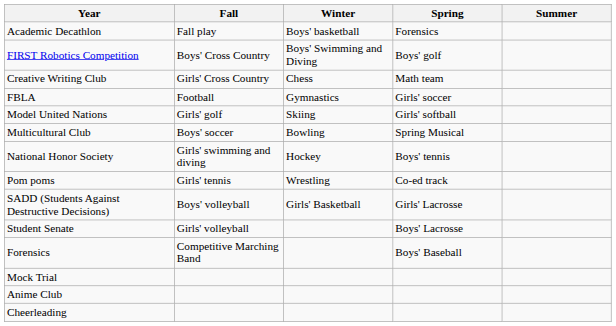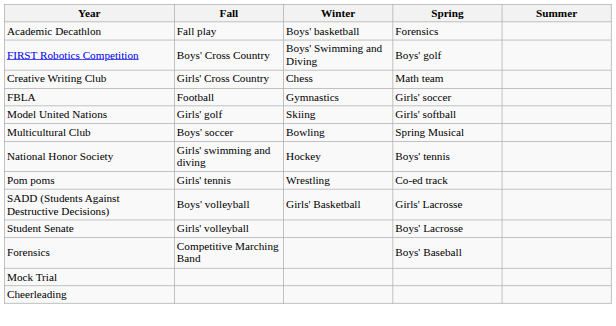 <table class="wikitable" style="text-align:left">
 <tr>
 <th width=28%>Year</th>
 <th width=18%>Fall</th>
 <th width=18%>Winter</th>
 <th width=18%>Spring</th>
 <th width=18%>Summer</th>
 </tr>
 <tr>
 <td>Academic Decathlon</td>
 <td>Fall play</td>
 <td>Boys' basketball</td>
 <td>Forensics</td>
 <td></td>
 </tr>
 <tr>
 <td><a href='#'>FIRST Robotics Competition</a></td>
 <td>Boys' Cross Country</td>
 <td>Boys' Swimming and Diving</td>
 <td>Boys' golf</td>
 <td></td>
 </tr>
 <tr>
 <td>Creative Writing Club</td>
 <td>Girls' Cross Country</td>
 <td>Chess</td>
 <td>Math team</td>
 <td></td>
 </tr>
 <tr>
 <td>FBLA</td>
 <td>Football</td>
 <td>Gymnastics</td>
 <td>Girls' soccer</td>
 <td></td>
 </tr>
 <tr>
 <td>Model United Nations</td>
 <td>Girls' golf</td>
 <td>Skiing</td>
 <td>Girls' softball</td>
 <td></td>
 </tr>
 <tr>
 <td>Multicultural Club</td>
 <td>Boys' soccer</td>
 <td>Bowling</td>
 <td>Spring Musical</td>
 <td></td>
 </tr>
 <tr>
 <td>National Honor Society</td>
 <td>Girls' swimming and diving</td>
 <td>Hockey</td>
 <td>Boys' tennis</td>
 <td></td>
 </tr>
 <tr>
 <td>Pom poms</td>
 <td>Girls' tennis</td>
 <td>Wrestling</td>
 <td>Co-ed track</td>
 <td></td>
 </tr>
 <tr>
 <td>SADD (Students Against Destructive Decisions)</td>
 <td>Boys' volleyball</td>
 <td>Girls' Basketball</td>
 <td>Girls' Lacrosse</td>
 <td></td>
 </tr>
 <tr>
 <td>Student Senate</td>
 <td>Girls' volleyball</td>
 <td></td>
 <td>Boys' Lacrosse</td>
 <td></td>
 </tr>
 <tr>
 <td>Forensics</td>
 <td>Competitive Marching Band</td>
 <td></td>
 <td>Boys' Baseball</td>
 <td></td>
 </tr>
 <tr>
 <td>Mock Trial</td>
 <td></td>
 <td></td>
 <td></td>
 <td></td>
 </tr>
 <tr>
-<td>Anime Club</td>
-<td></td>
-<td></td>
-<td></td>
-<td></td>
-</tr>
-<tr>
 <td>Cheerleading</td>
 <td></td>
 <td></td>
 <td></td>
 <td></td>
 </tr>
 </table>
